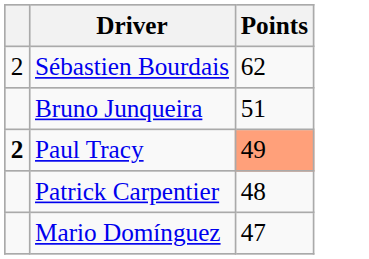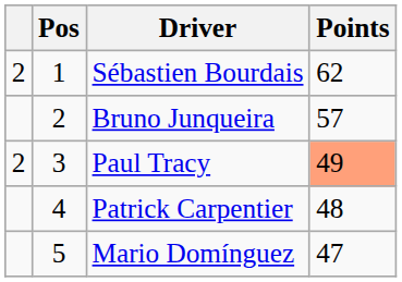 <table class="wikitable" style="font-size: 95%;">
 <tr>
 <th></th>
+<th>Pos</th>
 <th>Driver</th>
 <th>Points</th>
 </tr>
 <tr>
 <td align="left"> 2</td>
+<td align="center">1</td>
 <td> <a href='#'>Sébastien Bourdais</a></td>
 <td align="left">62</td>
 </tr>
 <tr>
 <td align="left"></td>
+<td align="center">2</td>
 <td> <a href='#'>Bruno Junqueira</a></td>
-<td align="left">51</td>
+<td align="left">57</td>
 </tr>
 <tr>
-<td align="left"><strong> 2</strong></td>
+<td align="left"> 2</td>
+<td align="center">3</td>
 <td> <a href='#'>Paul Tracy</a></td>
 <td align="left" style="background: lightsalmon;">49</td>
 </tr>
 <tr>
 <td align="left"></td>
+<td align="center">4</td>
 <td> <a href='#'>Patrick Carpentier</a></td>
 <td align="left">48</td>
 </tr>
 <tr>
 <td align="left"></td>
+<td align="center">5</td>
 <td> <a href='#'>Mario Domínguez</a></td>
 <td align="left">47</td>
 </tr>
 </table>
